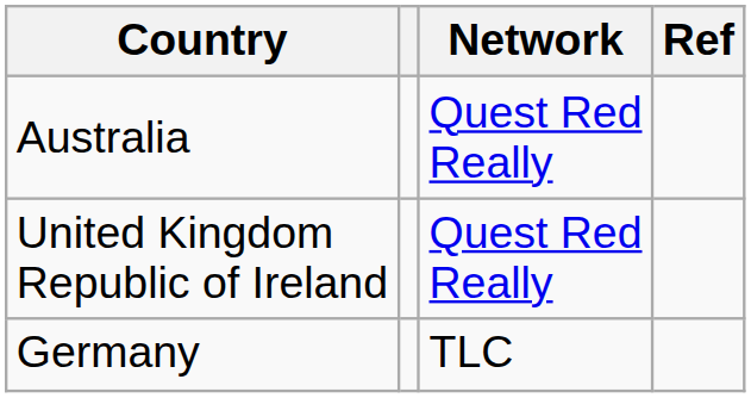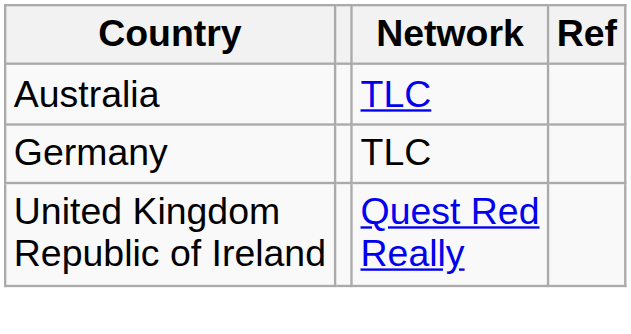 <table class="wikitable">
 <tr>
 <th>Country</th>
 <th></th>
 <th>Network</th>
 <th>Ref</th>
 </tr>
 <tr>
 <td> Australia</td>
 <td></td>
-<td><a href='#'>Quest Red</a><br><a href='#'>Really</a></td>
+<td><a href='#'>TLC</a></td>
+<td></td>
+</tr>
+<tr>
+<td>Germany</td>
+<td></td>
+<td>TLC</td>
 <td></td>
 </tr>
 <tr>
 <td> United Kingdom<br> Republic of Ireland</td>
 <td></td>
 <td><a href='#'>Quest Red</a><br><a href='#'>Really</a></td>
 <td></td>
 </tr>
-<tr>
-<td>Germany</td>
-<td></td>
-<td>TLC</td>
-<td></td>
-</tr>
 </table>
